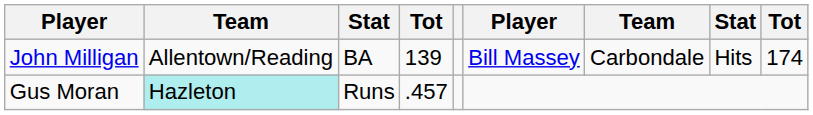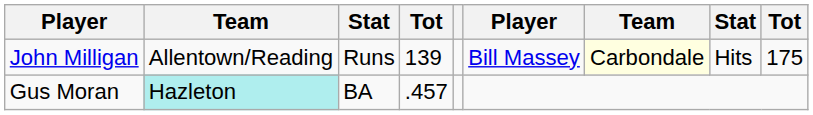 <table class="wikitable">
 <tr>
 <th>Player</th>
 <th>Team</th>
 <th>Stat</th>
 <th>Tot</th>
 <th></th>
 <th>Player</th>
 <th>Team</th>
 <th>Stat</th>
 <th>Tot</th>
 </tr>
 <tr>
 <td><a href='#'>John Milligan</a></td>
 <td>Allentown/Reading</td>
-<td>BA</td>
+<td>Runs</td>
 <td>139</td>
 <td></td>
 <td><a href='#'>Bill Massey</a></td>
-<td>Carbondale</td>
+<td style="background: lightyellow;">Carbondale</td>
 <td>Hits</td>
-<td>174</td>
+<td>175</td>
 </tr>
 <tr>
 <td>Gus Moran</td>
 <td style="background: paleturquoise;">Hazleton</td>
-<td>Runs</td>
+<td>BA</td>
 <td>.457</td>
 <td></td>
 </tr>
 </table>
